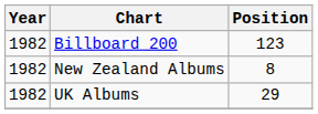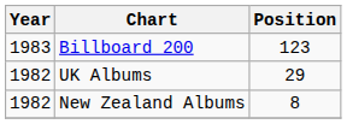 <table class="wikitable">
 <tr>
 <th align="left">Year</th>
 <th align="left">Chart</th>
 <th align="left">Position</th>
 </tr>
 <tr>
-<td align="left">1982</td>
+<td align="left">1983</td>
 <td align="left"><a href='#'>Billboard 200</a></td>
 <td align="center">123</td>
+</tr>
+<tr>
+<td align="left">1982</td>
+<td align="left">UK Albums</td>
+<td align="center">29</td>
 </tr>
 <tr>
 <td align="left">1982</td>
 <td align="left">New Zealand Albums</td>
 <td align="center">8</td>
 </tr>
 <tr>
-<td align="left">1982</td>
-<td align="left">UK Albums</td>
-<td align="center">29</td>
-</tr>
-<tr>
 </tr>
 </table>
